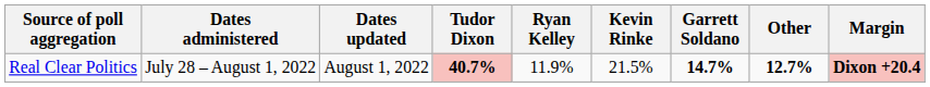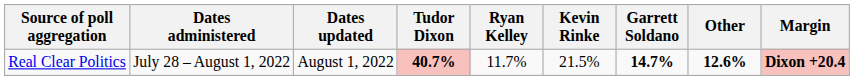 <table class="wikitable sortable" style="text-align:center;font-size:90%;line-height:17px">
 <tr>
 <th>Source of poll<br>aggregation</th>
 <th>Dates<br>administered</th>
 <th>Dates<br>updated</th>
 <th style="width:60px;">Tudor<br>Dixon</th>
 <th style="width:60px;">Ryan<br>Kelley</th>
 <th style="width:60px;">Kevin<br>Rinke</th>
 <th style="width:60px;">Garrett<br>Soldano</th>
 <th style="width:60px;">Other<br></th>
 <th>Margin</th>
 </tr>
 <tr>
 <td><a href='#'>Real Clear Politics</a></td>
 <td>July 28 – August 1, 2022</td>
 <td>August 1, 2022</td>
 <td style="background: rgb(248, 193, 190);"><strong>40.7%</strong></td>
-<td>11.9%</td>
+<td>11.7%</td>
 <td>21.5%</td>
 <td><strong>14.7%</strong></td>
-<td><strong>12.7%</strong></td>
+<td><strong>12.6%</strong></td>
 <td style="background: rgb(248, 193, 190);"><strong>Dixon +20.4</strong></td>
 </tr>
 </table>
